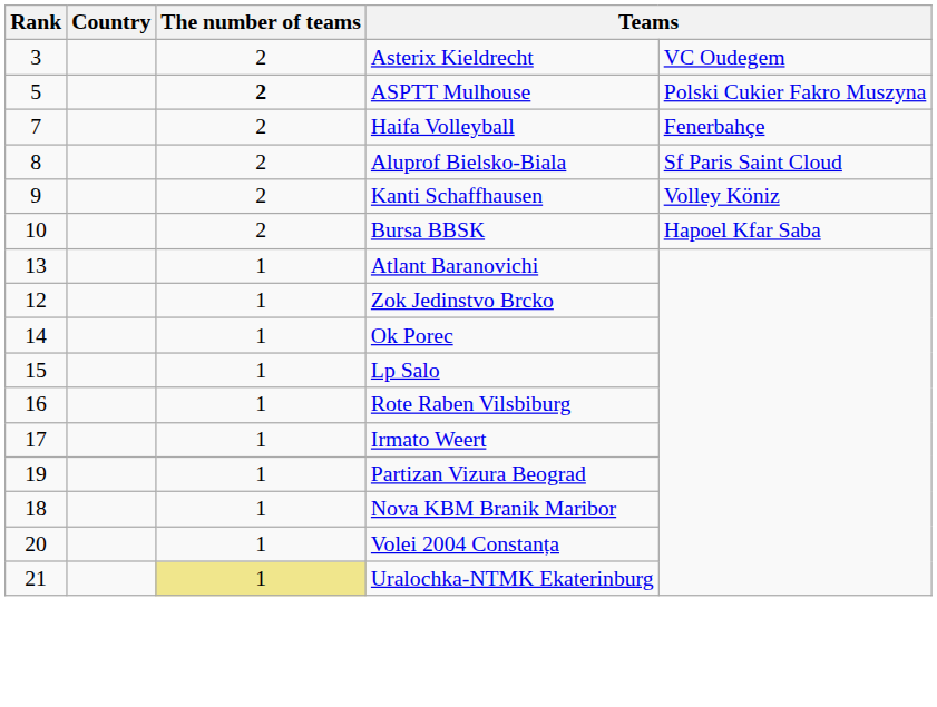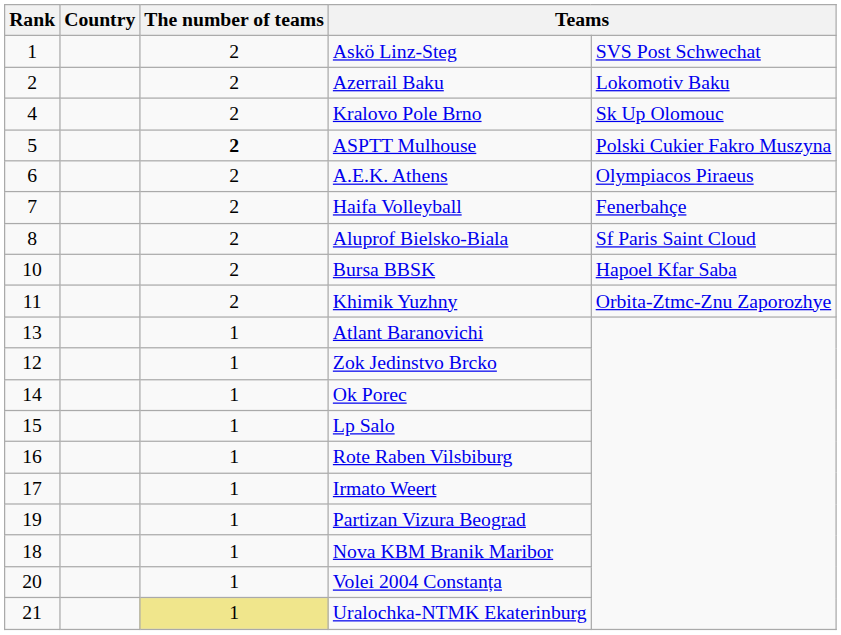 <table class="wikitable" style="text-align:left">
 <tr>
 <th>Rank</th>
 <th>Country</th>
 <th>The number of teams</th>
 <th colspan=2>Teams</th>
 </tr>
 <tr>
-<td align="center">3</td>
+<td align="center">1</td>
 <td></td>
 <td align="center">2</td>
-<td><a href='#'>Asterix Kieldrecht</a></td>
-<td><a href='#'>VC Oudegem</a></td>
+<td><a href='#'>Askö Linz-Steg</a></td>
+<td><a href='#'>SVS Post Schwechat</a></td>
+</tr>
+<tr>
+<td align="center">2</td>
+<td></td>
+<td align="center">2</td>
+<td><a href='#'>Azerrail Baku</a></td>
+<td><a href='#'>Lokomotiv Baku</a></td>
+</tr>
+<tr>
+<td align="center">4</td>
+<td></td>
+<td align="center">2</td>
+<td><a href='#'>Kralovo Pole Brno</a></td>
+<td><a href='#'>Sk Up Olomouc</a></td>
 </tr>
 <tr>
 <td align="center">5</td>
 <td></td>
 <td align="center"><strong>2</strong></td>
 <td><a href='#'>ASPTT Mulhouse</a></td>
 <td><a href='#'>Polski Cukier Fakro Muszyna</a></td>
+</tr>
+<tr>
+<td align="center">6</td>
+<td></td>
+<td align="center">2</td>
+<td><a href='#'>A.E.K. Athens</a></td>
+<td><a href='#'>Olympiacos Piraeus</a></td>
 </tr>
 <tr>
 <td align="center">7</td>
 <td></td>
 <td align="center">2</td>
 <td><a href='#'>Haifa Volleyball</a></td>
 <td><a href='#'>Fenerbahçe</a></td>
 </tr>
 <tr>
 <td align="center">8</td>
 <td></td>
 <td align="center">2</td>
 <td><a href='#'>Aluprof Bielsko-Biala</a></td>
 <td><a href='#'>Sf Paris Saint Cloud</a></td>
 </tr>
 <tr>
-<td align="center">9</td>
-<td></td>
-<td align="center">2</td>
-<td><a href='#'>Kanti Schaffhausen</a></td>
-<td><a href='#'>Volley Köniz</a></td>
-</tr>
-<tr>
 <td align="center">10</td>
 <td></td>
 <td align="center">2</td>
 <td><a href='#'>Bursa BBSK</a></td>
 <td><a href='#'>Hapoel Kfar Saba</a></td>
+</tr>
+<tr>
+<td align="center">11</td>
+<td></td>
+<td align="center">2</td>
+<td><a href='#'>Khimik Yuzhny</a></td>
+<td><a href='#'>Orbita-Ztmc-Znu Zaporozhye</a></td>
 </tr>
 <tr>
 <td align="center">13</td>
 <td></td>
 <td align="center">1</td>
 <td><a href='#'>Atlant Baranovichi</a></td>
 </tr>
 <tr>
 <td align="center">12</td>
 <td></td>
 <td align="center">1</td>
 <td><a href='#'>Zok Jedinstvo Brcko</a></td>
 </tr>
 <tr>
 <td align="center">14</td>
 <td></td>
 <td align="center">1</td>
 <td><a href='#'>Ok Porec</a></td>
 </tr>
 <tr>
 <td align="center">15</td>
 <td></td>
 <td align="center">1</td>
 <td><a href='#'>Lp Salo</a></td>
 </tr>
 <tr>
 <td align="center">16</td>
 <td></td>
 <td align="center">1</td>
 <td><a href='#'>Rote Raben Vilsbiburg</a></td>
 </tr>
 <tr>
 <td align="center">17</td>
 <td></td>
 <td align="center">1</td>
 <td><a href='#'>Irmato Weert</a></td>
 </tr>
 <tr>
 <td align="center">19</td>
 <td></td>
 <td align="center">1</td>
 <td><a href='#'>Partizan Vizura Beograd</a></td>
 </tr>
 <tr>
 <td align="center">18</td>
 <td></td>
 <td align="center">1</td>
 <td><a href='#'>Nova KBM Branik Maribor</a></td>
 </tr>
 <tr>
 <td align="center">20</td>
 <td></td>
 <td align="center">1</td>
 <td><a href='#'>Volei 2004 Constanța</a></td>
 </tr>
 <tr>
 <td align="center">21</td>
 <td></td>
 <td align="center" style="background: khaki;">1</td>
 <td><a href='#'>Uralochka-NTMK Ekaterinburg</a></td>
 </tr>
 </table>
